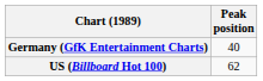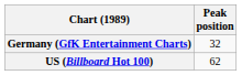 <table class="wikitable sortable plainrowheaders" style="text-align:center">
 <tr>
 <th>Chart (1989)</th>
 <th>Peak<br>position</th>
 </tr>
 <tr>
 <th scope="row">Germany (<a href='#'>GfK Entertainment Charts</a>)</th>
-<td align="center">40</td>
+<td align="center">32</td>
 </tr>
 <tr>
 <th scope="row">US (<a href='#'><em>Billboard</em> Hot 100</a>)</th>
 <td align="center">62</td>
 </tr>
 </table>
